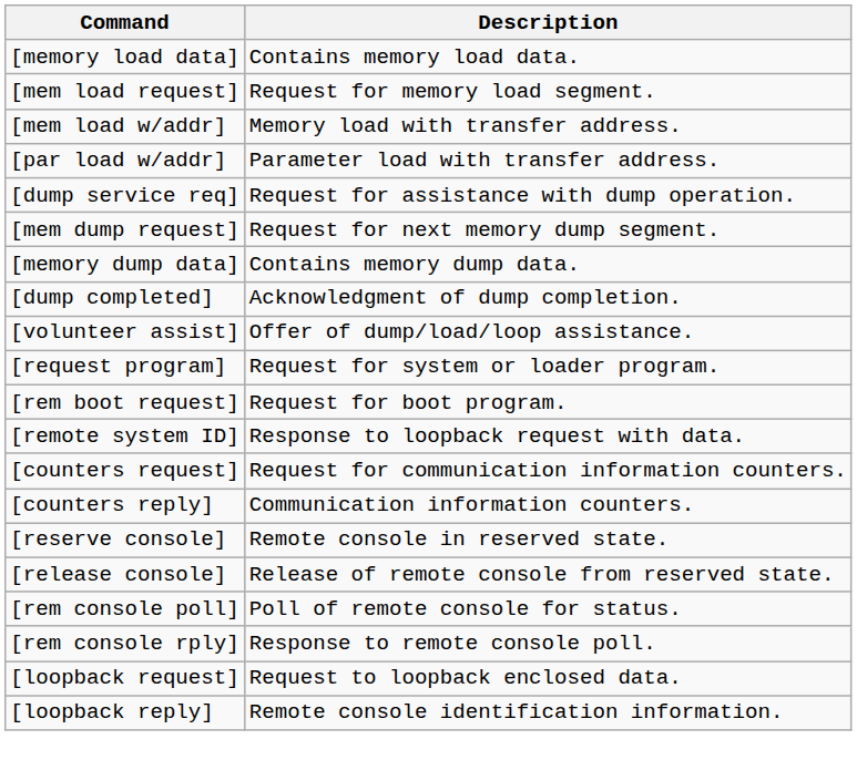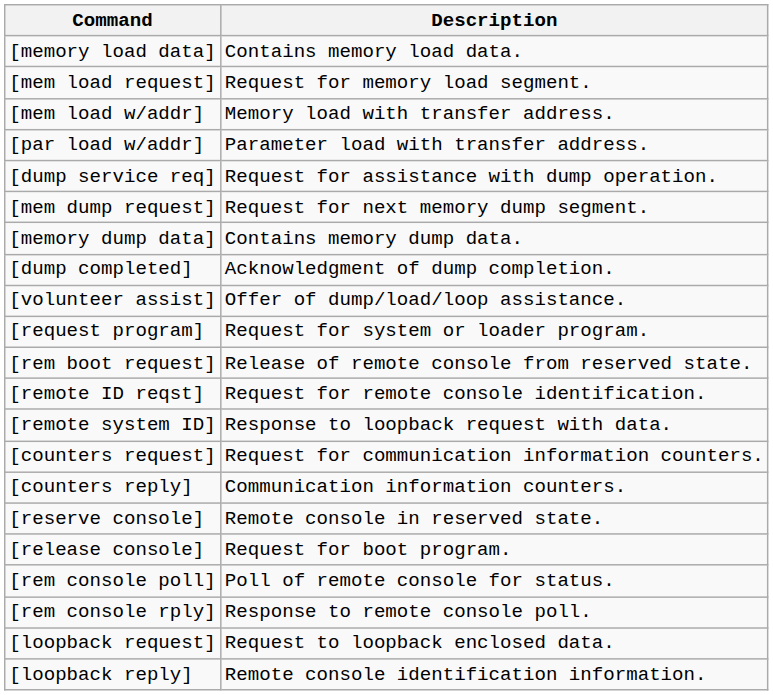 <table class="wikitable">
 <tr>
 <th>Command</th>
 <th>Description</th>
 </tr>
 <tr>
 <td>[memory load data]</td>
 <td>Contains memory load data.</td>
 </tr>
 <tr>
 <td>[mem load request]</td>
 <td>Request for memory load segment.</td>
 </tr>
 <tr>
 <td>[mem load w/addr]</td>
 <td>Memory load with transfer address.</td>
 </tr>
 <tr>
 <td>[par load w/addr]</td>
 <td>Parameter load with transfer address.</td>
 </tr>
 <tr>
 <td>[dump service req]</td>
 <td>Request for assistance with dump operation.</td>
 </tr>
 <tr>
 <td>[mem dump request]</td>
 <td>Request for next memory dump segment.</td>
 </tr>
 <tr>
 <td>[memory dump data]</td>
 <td>Contains memory dump data.</td>
 </tr>
 <tr>
 <td>[dump completed]</td>
 <td>Acknowledgment of dump completion.</td>
 </tr>
 <tr>
 <td>[volunteer assist]</td>
 <td>Offer of dump/load/loop assistance.</td>
 </tr>
 <tr>
 <td>[request program]</td>
 <td>Request for system or loader program.</td>
 </tr>
 <tr>
 <td>[rem boot request]</td>
-<td>Request for boot program.</td>
+<td>Release of remote console from reserved state.</td>
+</tr>
+<tr>
+<td>[remote ID reqst]</td>
+<td>Request for remote console identification.</td>
 </tr>
 <tr>
 <td>[remote system ID]</td>
 <td>Response to loopback request with data.</td>
 </tr>
 <tr>
 <td>[counters request]</td>
 <td>Request for communication information counters.</td>
 </tr>
 <tr>
 <td>[counters reply]</td>
 <td>Communication information counters.</td>
 </tr>
 <tr>
 <td>[reserve console]</td>
 <td>Remote console in reserved state.</td>
 </tr>
 <tr>
 <td>[release console]</td>
-<td>Release of remote console from reserved state.</td>
+<td>Request for boot program.</td>
 </tr>
 <tr>
 <td>[rem console poll]</td>
 <td>Poll of remote console for status.</td>
 </tr>
 <tr>
 <td>[rem console rply]</td>
 <td>Response to remote console poll.</td>
 </tr>
 <tr>
 <td>[loopback request]</td>
 <td>Request to loopback enclosed data.</td>
 </tr>
 <tr>
 <td>[loopback reply]</td>
 <td>Remote console identification information.</td>
 </tr>
 </table>
